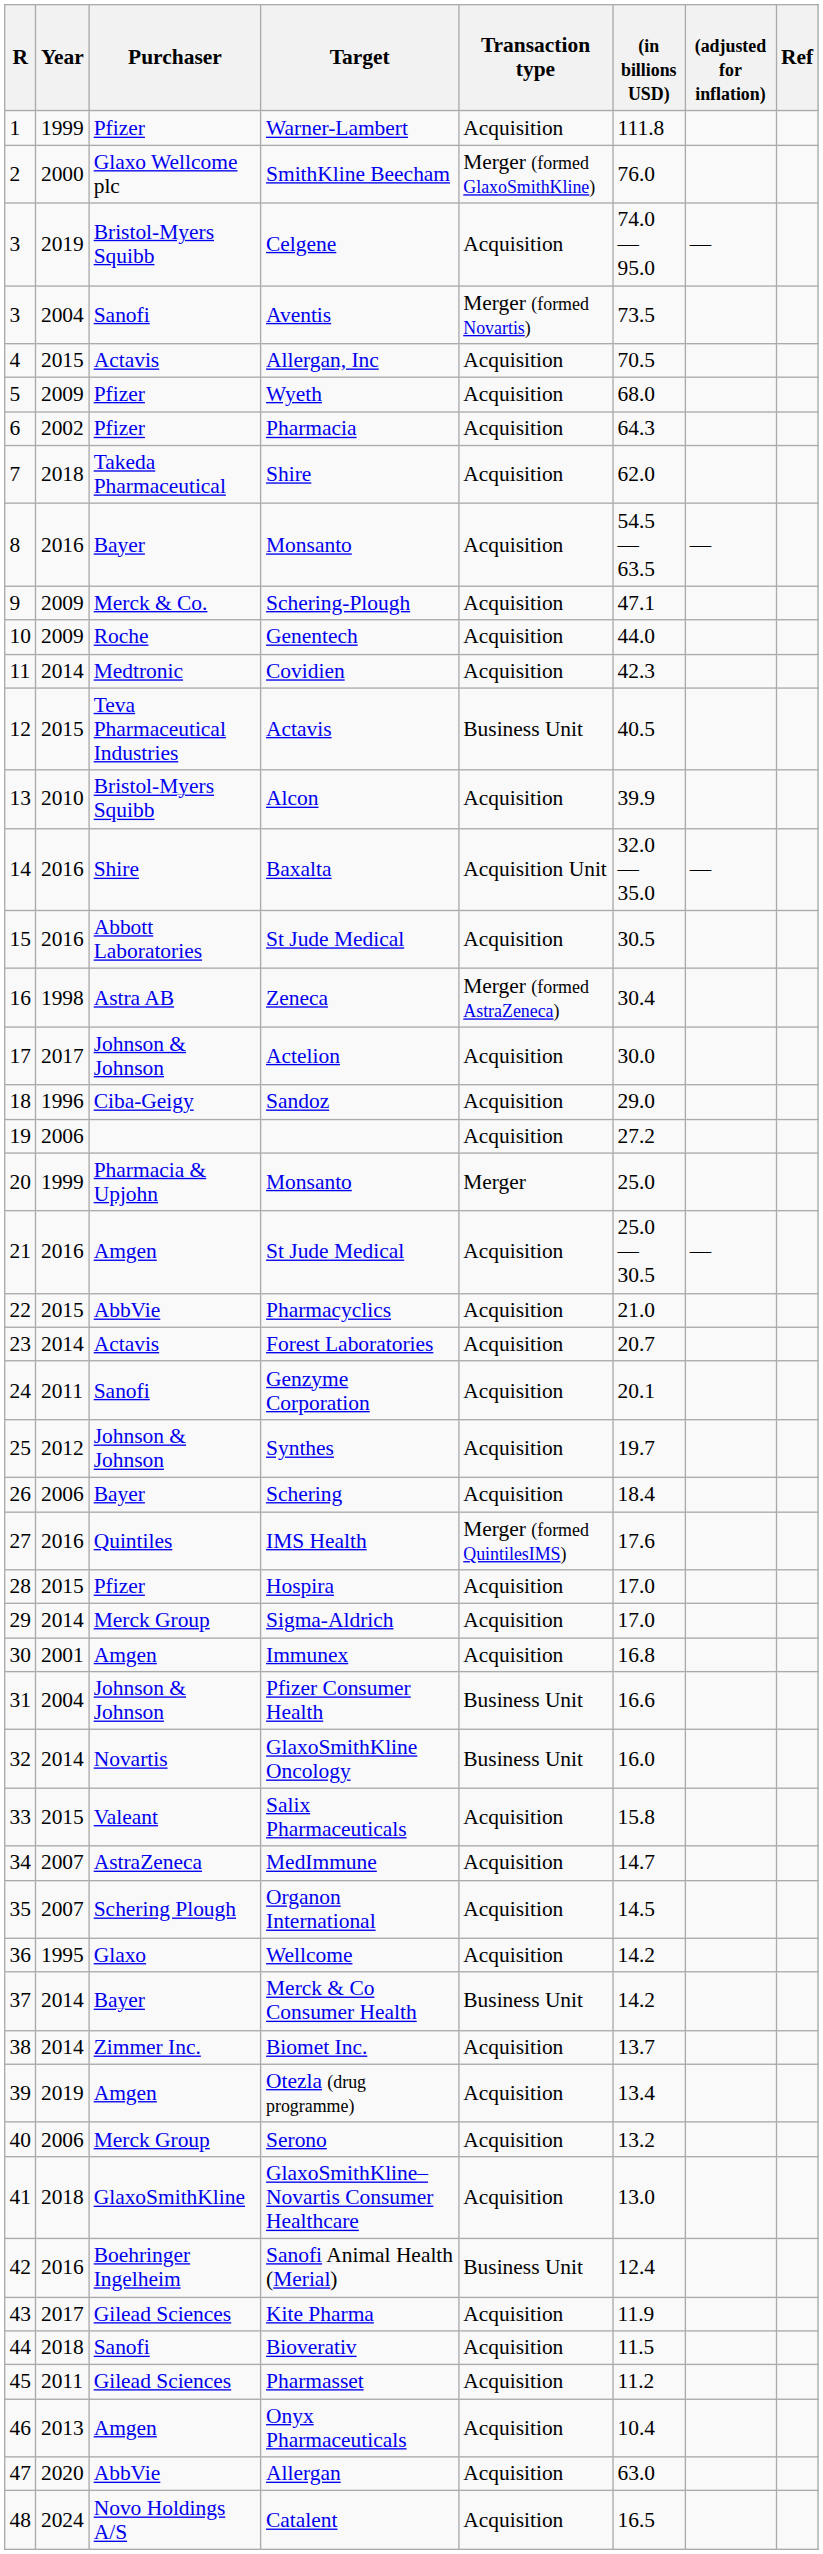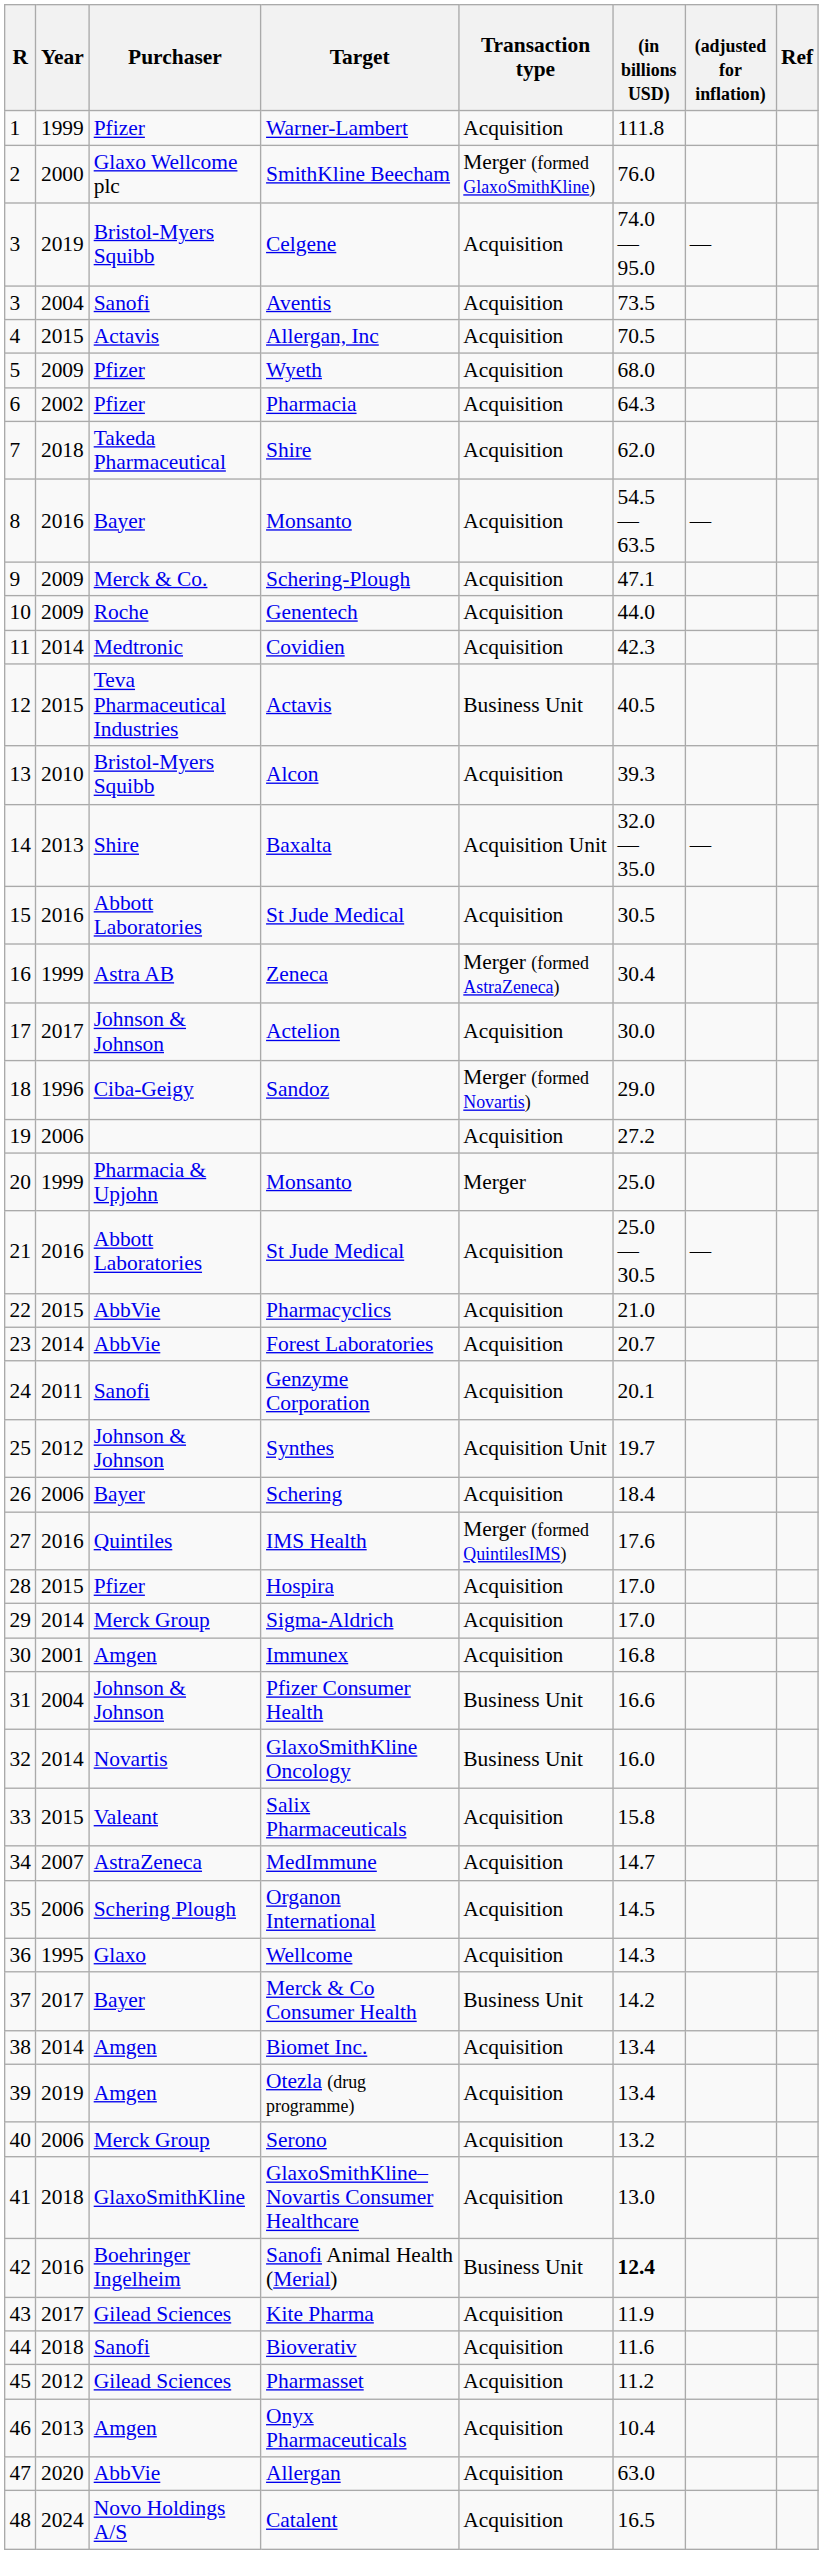 <table class="wikitable sortable">
 <tr>
 <th>R</th>
 <th>Year</th>
 <th>Purchaser</th>
 <th>Target</th>
 <th>Transaction type</th>
 <th> <br><small>(in billions USD)</small></th>
 <th> <br><small>(adjusted for inflation)</small></th>
 <th>Ref</th>
 </tr>
 <tr>
 <td>1</td>
 <td>1999</td>
 <td> <a href='#'>Pfizer</a></td>
 <td> <a href='#'>Warner-Lambert</a></td>
 <td>Acquisition</td>
 <td>111.8</td>
 <td></td>
 <td></td>
 </tr>
 <tr>
 <td>2</td>
 <td>2000</td>
 <td> <a href='#'>Glaxo Wellcome</a> plc</td>
 <td> <a href='#'>SmithKline Beecham</a></td>
 <td>Merger <small>(formed <a href='#'>GlaxoSmithKline</a>)</small></td>
 <td>76.0</td>
 <td></td>
 <td></td>
 </tr>
 <tr>
 <td>3</td>
 <td>2019</td>
 <td> <a href='#'>Bristol-Myers Squibb</a></td>
 <td> <a href='#'>Celgene</a></td>
 <td>Acquisition</td>
 <td>74.0 — 95.0</td>
 <td> — </td>
 <td></td>
 </tr>
 <tr>
 <td>3</td>
 <td>2004</td>
 <td> <a href='#'>Sanofi</a></td>
 <td> <a href='#'>Aventis</a></td>
-<td>Merger <small>(formed <a href='#'>Novartis</a>)</small></td>
+<td>Acquisition</td>
 <td>73.5</td>
 <td></td>
 <td></td>
 </tr>
 <tr>
 <td>4</td>
 <td>2015</td>
 <td> <a href='#'>Actavis</a></td>
 <td> <a href='#'>Allergan, Inc</a></td>
 <td>Acquisition</td>
 <td>70.5</td>
 <td></td>
 <td></td>
 </tr>
 <tr>
 <td>5</td>
 <td>2009</td>
 <td> <a href='#'>Pfizer</a></td>
 <td> <a href='#'>Wyeth</a></td>
 <td>Acquisition</td>
 <td>68.0</td>
 <td></td>
 <td></td>
 </tr>
 <tr>
 <td>6</td>
 <td>2002</td>
 <td> <a href='#'>Pfizer</a></td>
 <td> <a href='#'>Pharmacia</a></td>
 <td>Acquisition</td>
 <td>64.3</td>
 <td></td>
 <td></td>
 </tr>
 <tr>
 <td>7</td>
 <td>2018</td>
 <td> <a href='#'>Takeda Pharmaceutical</a></td>
 <td> <a href='#'>Shire</a></td>
 <td>Acquisition</td>
 <td>62.0</td>
 <td></td>
 <td></td>
 </tr>
 <tr>
 <td>8</td>
 <td>2016</td>
 <td> <a href='#'>Bayer</a></td>
 <td> <a href='#'>Monsanto</a></td>
 <td>Acquisition</td>
 <td>54.5 — 63.5</td>
 <td> — </td>
 <td></td>
 </tr>
 <tr>
 <td>9</td>
 <td>2009</td>
 <td> <a href='#'>Merck & Co.</a></td>
 <td> <a href='#'>Schering-Plough</a></td>
 <td>Acquisition</td>
 <td>47.1</td>
 <td></td>
 <td></td>
 </tr>
 <tr>
 <td>10</td>
 <td>2009</td>
 <td> <a href='#'>Roche</a></td>
 <td> <a href='#'>Genentech</a></td>
 <td>Acquisition</td>
 <td>44.0</td>
 <td></td>
 <td></td>
 </tr>
 <tr>
 <td>11</td>
 <td>2014</td>
 <td><a href='#'>Medtronic</a></td>
 <td> <a href='#'>Covidien</a></td>
 <td>Acquisition</td>
 <td>42.3</td>
 <td></td>
 <td></td>
 </tr>
 <tr>
 <td>12</td>
 <td>2015</td>
 <td> <a href='#'>Teva Pharmaceutical Industries</a></td>
 <td> <a href='#'>Actavis</a></td>
 <td>Business Unit</td>
 <td>40.5</td>
 <td></td>
 <td></td>
 </tr>
 <tr>
 <td>13</td>
 <td>2010</td>
 <td> <a href='#'>Bristol-Myers Squibb</a></td>
 <td> <a href='#'>Alcon</a></td>
 <td>Acquisition</td>
-<td>39.9</td>
+<td>39.3</td>
 <td></td>
 <td></td>
 </tr>
 <tr>
 <td>14</td>
-<td>2016</td>
+<td>2013</td>
 <td> <a href='#'>Shire</a></td>
 <td> <a href='#'>Baxalta</a></td>
 <td>Acquisition Unit</td>
 <td>32.0 — 35.0</td>
 <td> — </td>
 <td></td>
 </tr>
 <tr>
 <td>15</td>
 <td>2016</td>
 <td> <a href='#'>Abbott Laboratories</a></td>
 <td> <a href='#'>St Jude Medical</a></td>
 <td>Acquisition</td>
 <td>30.5</td>
 <td></td>
 <td></td>
 </tr>
 <tr>
 <td>16</td>
-<td>1998</td>
+<td>1999</td>
 <td> <a href='#'>Astra AB</a></td>
 <td> <a href='#'>Zeneca</a></td>
 <td>Merger <small>(formed <a href='#'>AstraZeneca</a>)</small></td>
 <td>30.4</td>
 <td></td>
 <td></td>
 </tr>
 <tr>
 <td>17</td>
 <td>2017</td>
 <td> <a href='#'>Johnson & Johnson</a></td>
 <td> <a href='#'>Actelion</a></td>
 <td>Acquisition</td>
 <td>30.0</td>
 <td></td>
 <td></td>
 </tr>
 <tr>
 <td>18</td>
 <td>1996</td>
 <td> <a href='#'>Ciba-Geigy</a></td>
 <td> <a href='#'>Sandoz</a></td>
-<td>Acquisition</td>
+<td>Merger <small>(formed <a href='#'>Novartis</a>)</small></td>
 <td>29.0</td>
 <td></td>
 <td></td>
 </tr>
 <tr>
 <td>19</td>
 <td>2006</td>
 <td><br></td>
 <td></td>
 <td>Acquisition</td>
 <td>27.2</td>
 <td></td>
 <td></td>
 </tr>
 <tr>
 <td>20</td>
 <td>1999</td>
 <td> <a href='#'>Pharmacia & Upjohn</a></td>
 <td> <a href='#'>Monsanto</a></td>
 <td>Merger</td>
 <td>25.0</td>
 <td></td>
 <td></td>
 </tr>
 <tr>
 <td>21</td>
 <td>2016</td>
-<td> <a href='#'>Amgen</a></td>
+<td> <a href='#'>Abbott Laboratories</a></td>
 <td> <a href='#'>St Jude Medical</a></td>
 <td>Acquisition</td>
 <td>25.0 — 30.5</td>
 <td> — </td>
 <td></td>
 </tr>
 <tr>
 <td>22</td>
 <td>2015</td>
 <td> <a href='#'>AbbVie</a></td>
 <td> <a href='#'>Pharmacyclics</a></td>
 <td>Acquisition</td>
 <td>21.0</td>
 <td></td>
 <td></td>
 </tr>
 <tr>
 <td>23</td>
 <td>2014</td>
-<td> <a href='#'>Actavis</a></td>
+<td> <a href='#'>AbbVie</a></td>
 <td> <a href='#'>Forest Laboratories</a></td>
 <td>Acquisition</td>
 <td>20.7</td>
 <td></td>
 <td></td>
 </tr>
 <tr>
 <td>24</td>
 <td>2011</td>
 <td> <a href='#'>Sanofi</a></td>
 <td> <a href='#'>Genzyme Corporation</a></td>
 <td>Acquisition</td>
 <td>20.1</td>
 <td></td>
 <td></td>
 </tr>
 <tr>
 <td>25</td>
 <td>2012</td>
 <td> <a href='#'>Johnson & Johnson</a></td>
 <td> <a href='#'>Synthes</a></td>
-<td>Acquisition</td>
+<td>Acquisition Unit</td>
 <td>19.7</td>
 <td></td>
 <td></td>
 </tr>
 <tr>
 <td>26</td>
 <td>2006</td>
 <td> <a href='#'>Bayer</a></td>
 <td> <a href='#'>Schering</a></td>
 <td>Acquisition</td>
 <td>18.4</td>
 <td></td>
 <td></td>
 </tr>
 <tr>
 <td>27</td>
 <td>2016</td>
 <td> <a href='#'>Quintiles</a></td>
 <td> <a href='#'>IMS Health</a></td>
 <td>Merger <small>(formed <a href='#'>QuintilesIMS</a>)</small></td>
 <td>17.6</td>
 <td></td>
 <td></td>
 </tr>
 <tr>
 <td>28</td>
 <td>2015</td>
 <td> <a href='#'>Pfizer</a></td>
 <td> <a href='#'>Hospira</a></td>
 <td>Acquisition</td>
 <td>17.0</td>
 <td></td>
 <td></td>
 </tr>
 <tr>
 <td>29</td>
 <td>2014</td>
 <td> <a href='#'>Merck Group</a></td>
 <td> <a href='#'>Sigma-Aldrich</a></td>
 <td>Acquisition</td>
 <td>17.0</td>
 <td></td>
 <td></td>
 </tr>
 <tr>
 <td>30</td>
 <td>2001</td>
 <td> <a href='#'>Amgen</a></td>
 <td> <a href='#'>Immunex</a></td>
 <td>Acquisition</td>
 <td>16.8</td>
 <td></td>
 <td></td>
 </tr>
 <tr>
 <td>31</td>
 <td>2004</td>
 <td> <a href='#'>Johnson & Johnson</a></td>
 <td> <a href='#'>Pfizer Consumer Health</a></td>
 <td>Business Unit</td>
 <td>16.6</td>
 <td></td>
 <td></td>
 </tr>
 <tr>
 <td>32</td>
 <td>2014</td>
 <td> <a href='#'>Novartis</a></td>
 <td> <a href='#'>GlaxoSmithKline Oncology</a></td>
 <td>Business Unit</td>
 <td>16.0</td>
 <td></td>
 <td></td>
 </tr>
 <tr>
 <td>33</td>
 <td>2015</td>
 <td> <a href='#'>Valeant</a></td>
 <td> <a href='#'>Salix Pharmaceuticals</a></td>
 <td>Acquisition</td>
 <td>15.8</td>
 <td></td>
 <td></td>
 </tr>
 <tr>
 <td>34</td>
 <td>2007</td>
 <td> <a href='#'>AstraZeneca</a></td>
 <td> <a href='#'>MedImmune</a></td>
 <td>Acquisition</td>
 <td>14.7</td>
 <td></td>
 <td></td>
 </tr>
 <tr>
 <td>35</td>
-<td>2007</td>
+<td>2006</td>
 <td> <a href='#'>Schering Plough</a></td>
 <td> <a href='#'>Organon International</a></td>
 <td>Acquisition</td>
 <td>14.5</td>
 <td></td>
 <td></td>
 </tr>
 <tr>
 <td>36</td>
 <td>1995</td>
 <td> <a href='#'>Glaxo</a></td>
 <td> <a href='#'>Wellcome</a></td>
 <td>Acquisition</td>
-<td>14.2</td>
+<td>14.3</td>
 <td></td>
 <td></td>
 </tr>
 <tr>
 <td>37</td>
-<td>2014</td>
+<td>2017</td>
 <td> <a href='#'>Bayer</a></td>
 <td> <a href='#'>Merck & Co Consumer Health</a></td>
 <td>Business Unit</td>
 <td>14.2</td>
 <td></td>
 <td></td>
 </tr>
 <tr>
 <td>38</td>
 <td>2014</td>
-<td> <a href='#'>Zimmer Inc.</a></td>
+<td> <a href='#'>Amgen</a></td>
 <td> <a href='#'>Biomet Inc.</a></td>
 <td>Acquisition</td>
-<td>13.7</td>
+<td>13.4</td>
 <td></td>
 <td></td>
 </tr>
 <tr>
 <td>39</td>
 <td>2019</td>
 <td> <a href='#'>Amgen</a></td>
 <td> <a href='#'>Otezla</a> <small>(drug programme)</small></td>
 <td>Acquisition</td>
 <td>13.4</td>
 <td></td>
 <td></td>
 </tr>
 <tr>
 <td>40</td>
 <td>2006</td>
 <td> <a href='#'>Merck Group</a></td>
 <td> <a href='#'>Serono</a></td>
 <td>Acquisition</td>
 <td>13.2</td>
 <td></td>
 <td></td>
 </tr>
 <tr>
 <td>41</td>
 <td>2018</td>
 <td> <a href='#'>GlaxoSmithKline</a></td>
 <td> <a href='#'>GlaxoSmithKline–Novartis Consumer Healthcare</a></td>
 <td>Acquisition</td>
 <td>13.0</td>
 <td></td>
 <td></td>
 </tr>
 <tr>
 <td>42</td>
 <td>2016</td>
 <td> <a href='#'>Boehringer Ingelheim</a></td>
 <td> <a href='#'>Sanofi</a> Animal Health (<a href='#'>Merial</a>)</td>
 <td>Business Unit</td>
-<td>12.4</td>
+<td><strong>12.4</strong></td>
 <td></td>
 <td></td>
 </tr>
 <tr>
 <td>43</td>
 <td>2017</td>
 <td> <a href='#'>Gilead Sciences</a></td>
 <td> <a href='#'>Kite Pharma</a></td>
 <td>Acquisition</td>
 <td>11.9</td>
 <td></td>
 <td></td>
 </tr>
 <tr>
 <td>44</td>
 <td>2018</td>
 <td> <a href='#'>Sanofi</a></td>
 <td> <a href='#'>Bioverativ</a></td>
 <td>Acquisition</td>
-<td>11.5</td>
+<td>11.6</td>
 <td></td>
 <td></td>
 </tr>
 <tr>
 <td>45</td>
-<td>2011</td>
+<td>2012</td>
 <td> <a href='#'>Gilead Sciences</a></td>
 <td> <a href='#'>Pharmasset</a></td>
 <td>Acquisition</td>
 <td>11.2</td>
 <td></td>
 <td></td>
 </tr>
 <tr>
 <td>46</td>
 <td>2013</td>
 <td> <a href='#'>Amgen</a></td>
 <td> <a href='#'>Onyx Pharmaceuticals</a></td>
 <td>Acquisition</td>
 <td>10.4</td>
 <td></td>
 <td></td>
 </tr>
 <tr>
 <td>47</td>
 <td>2020</td>
 <td> <a href='#'>AbbVie</a></td>
 <td> <a href='#'>Allergan</a></td>
 <td>Acquisition</td>
 <td>63.0</td>
 <td></td>
 <td></td>
 </tr>
 <tr>
 <td>48</td>
 <td>2024</td>
 <td> <a href='#'>Novo Holdings A/S</a></td>
 <td> <a href='#'>Catalent</a></td>
 <td>Acquisition</td>
 <td>16.5</td>
 <td></td>
 <td></td>
 </tr>
 </table>
